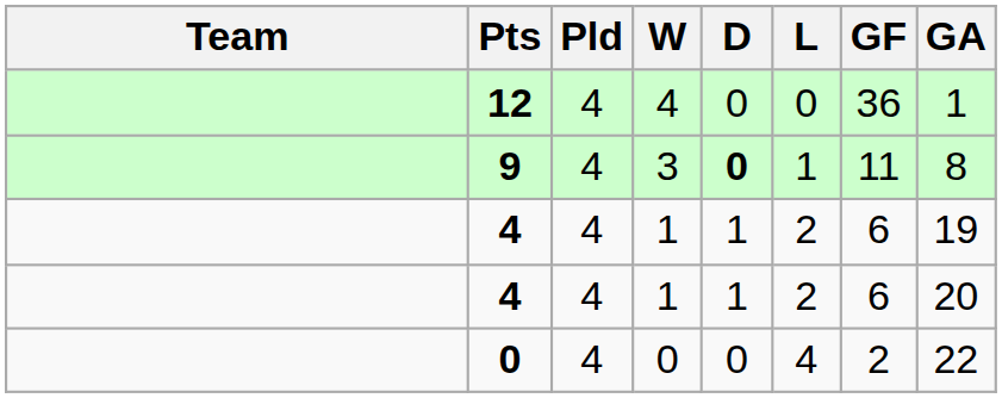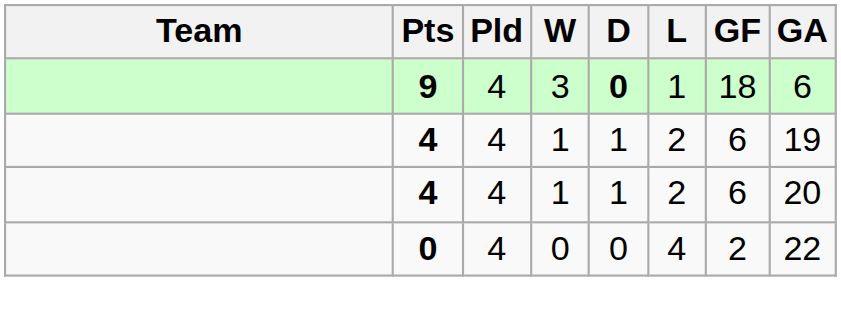 <table class="wikitable" style="text-align: center;">
 <tr>
 <th width=175>Team</th>
 <th width=20 abbr="Points">Pts</th>
 <th width=20 abbr="Played">Pld</th>
 <th width=20 abbr="Won">W</th>
 <th width=20 abbr="Drawn">D</th>
 <th width=20 abbr="Lost">L</th>
 <th width=20 abbr="Goals for">GF</th>
 <th width=20 abbr="Goals against">GA</th>
 </tr>
 <tr style="background:#ccffcc;">
 <td style="text-align:left;"></td>
-<td><strong>12</strong></td>
-<td>4</td>
-<td>4</td>
-<td>0</td>
-<td>0</td>
-<td>36</td>
-<td>1</td>
-</tr>
-<tr style="background:#ccffcc;">
-<td style="text-align:left;"></td>
 <td><strong>9</strong></td>
 <td>4</td>
 <td>3</td>
 <td><strong>0</strong></td>
 <td>1</td>
-<td>11</td>
-<td>8</td>
+<td>18</td>
+<td>6</td>
 </tr>
 <tr align=center>
 <td style="text-align:left;"></td>
 <td><strong>4</strong></td>
 <td>4</td>
 <td>1</td>
 <td>1</td>
 <td>2</td>
 <td>6</td>
 <td>19</td>
 </tr>
 <tr align=center>
 <td style="text-align:left;"></td>
 <td><strong>4</strong></td>
 <td>4</td>
 <td>1</td>
 <td>1</td>
 <td>2</td>
 <td>6</td>
 <td>20</td>
 </tr>
 <tr align=center>
 <td style="text-align:left;"></td>
 <td><strong>0</strong></td>
 <td>4</td>
 <td>0</td>
 <td>0</td>
 <td>4</td>
 <td>2</td>
 <td>22</td>
 </tr>
 </table>
